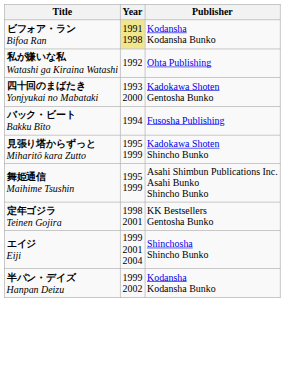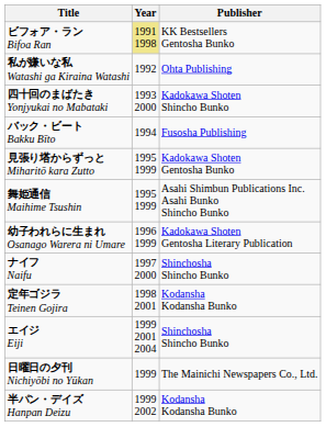 <table class="wikitable">
 <tr>
 <th>Title</th>
 <th>Year</th>
 <th>Publisher</th>
 </tr>
 <tr>
 <td><strong>ビフォア・ラン</strong><br><em>Bifoa Ran</em></td>
 <td style="background: khaki;">1991<br>1998</td>
-<td><a href='#'>Kodansha</a><br>Kodansha Bunko</td>
+<td>KK Bestsellers<br>Gentosha Bunko</td>
 </tr>
 <tr>
 <td><strong>私が嫌いな私</strong><br><em>Watashi ga Kiraina Watashi</em></td>
 <td>1992</td>
 <td><a href='#'>Ohta Publishing</a></td>
 </tr>
 <tr>
 <td><strong>四十回のまばたき</strong><br><em>Yonjyukai no Mabataki</em></td>
 <td>1993<br>2000</td>
-<td><a href='#'>Kadokawa Shoten</a><br>Gentosha Bunko</td>
+<td><a href='#'>Kadokawa Shoten</a><br>Shincho Bunko</td>
 </tr>
 <tr>
 <td><strong>バック・ビート</strong><br><em>Bakku Bīto</em></td>
 <td>1994</td>
 <td><a href='#'>Fusosha Publishing</a></td>
 </tr>
 <tr>
 <td><strong>見張り塔からずっと</strong><br><em>Miharitō kara Zutto</em></td>
 <td>1995<br>1999</td>
-<td><a href='#'>Kadokawa Shoten</a><br>Shincho Bunko</td>
+<td><a href='#'>Kadokawa Shoten</a><br>Gentosha Bunko</td>
 </tr>
 <tr>
 <td><strong>舞姫通信</strong><br><em>Maihime Tsushin</em></td>
 <td>1995<br>1999</td>
 <td>Asahi Shimbun Publications Inc.<br>Asahi Bunko<br>Shincho Bunko</td>
 </tr>
 <tr>
+<td><strong>幼子われらに生まれ</strong><br><em>Osanago Warera ni Umare</em></td>
+<td>1996<br>1999</td>
+<td><a href='#'>Kadokawa Shoten</a><br>Gentosha Literary Publication</td>
+</tr>
+<tr>
+<td><strong>ナイフ</strong><br><em>Naifu</em></td>
+<td>1997<br>2000</td>
+<td><a href='#'>Shinchosha</a><br>Shincho Bunko</td>
+</tr>
+<tr>
 <td><strong>定年ゴジラ</strong><br><em>Teinen Gojira</em></td>
 <td>1998<br>2001</td>
-<td>KK Bestsellers<br>Gentosha Bunko</td>
+<td><a href='#'>Kodansha</a><br>Kodansha Bunko</td>
 </tr>
 <tr>
 <td><strong>エイジ</strong><br><em>Eiji</em></td>
 <td>1999<br>2001<br>2004</td>
 <td><a href='#'>Shinchosha</a><br>Shincho Bunko</td>
 </tr>
 <tr>
+<td><strong>日曜日の夕刊</strong><br><em>Nichiyōbi no Yūkan</em></td>
+<td>1999</td>
+<td>The Mainichi Newspapers Co., Ltd.</td>
+</tr>
+<tr>
 <td><strong>半パン・デイズ</strong><br><em>Hanpan Deizu</em></td>
 <td>1999<br>2002</td>
 <td><a href='#'>Kodansha</a><br>Kodansha Bunko</td>
 </tr>
 </table>
